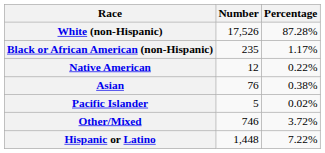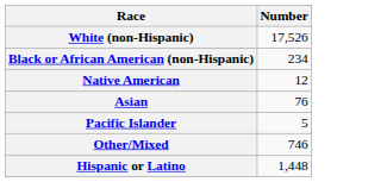 <table class="wikitable" style="text-align:right">
 <tr>
 <th scope="col">Race</th>
 <th scope="col">Number</th>
-<th scope="col">Percentage</th>
 </tr>
 <tr>
 <th scope="row"><a href='#'>White</a> (non-Hispanic)</th>
 <td>17,526</td>
-<td>87.28%</td>
 </tr>
 <tr>
 <th scope="row"><a href='#'>Black or African American</a> (non-Hispanic)</th>
-<td>235</td>
-<td>1.17%</td>
+<td>234</td>
 </tr>
 <tr>
 <th scope="row"><a href='#'>Native American</a></th>
 <td>12</td>
-<td>0.22%</td>
 </tr>
 <tr>
 <th scope="row"><a href='#'>Asian</a></th>
 <td>76</td>
-<td>0.38%</td>
 </tr>
 <tr>
 <th scope="row"><a href='#'>Pacific Islander</a></th>
 <td>5</td>
-<td>0.02%</td>
 </tr>
 <tr>
 <th scope="row"><a href='#'>Other/Mixed</a></th>
 <td>746</td>
-<td>3.72%</td>
 </tr>
 <tr>
 <th scope="row"><a href='#'>Hispanic</a> or <a href='#'>Latino</a></th>
 <td>1,448</td>
-<td>7.22%</td>
 </tr>
 </table>
